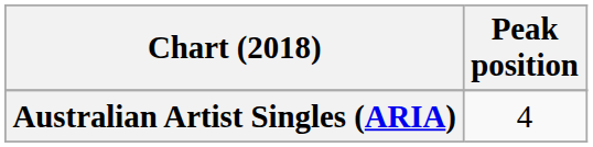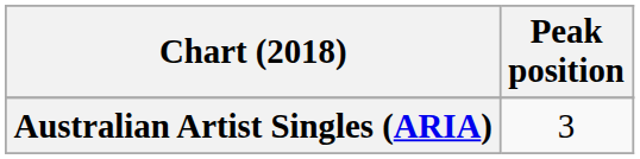 <table class="wikitable sortable plainrowheaders" style="text-align:center;">
 <tr>
 <th scope="col">Chart (2018)</th>
 <th scope="col">Peak<br>position</th>
 </tr>
 <tr>
 </tr>
 <tr>
 <th scope="row">Australian Artist Singles (<a href='#'>ARIA</a>)</th>
-<td>4</td>
+<td>3</td>
 </tr>
 </table>
